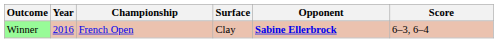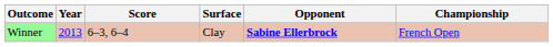 <table class="sortable wikitable">
 <tr>
 <th>Outcome</th>
 <th>Year</th>
-<th width=200>Championship</th>
+<th width=150>Score</th>
 <th>Surface</th>
 <th width=200>Opponent</th>
-<th width=150>Score</th>
+<th width=200>Championship</th>
 </tr>
 <tr bgcolor=EBC2AF>
 <td bgcolor=98FB98>Winner</td>
-<td><a href='#'>2016</a></td>
-<td><a href='#'>French Open</a></td>
+<td><a href='#'>2013</a></td>
+<td>6–3, 6–4</td>
 <td>Clay</td>
 <td><strong> <a href='#'>Sabine Ellerbrock</a></strong></td>
-<td>6–3, 6–4</td>
+<td><a href='#'>French Open</a></td>
 </tr>
 </table>
